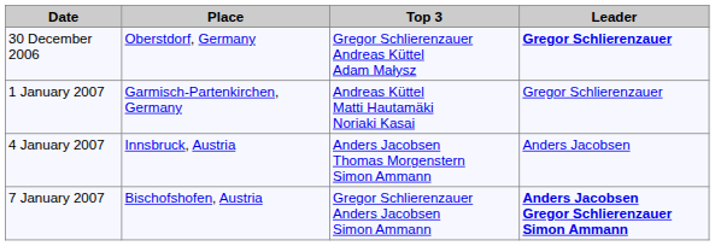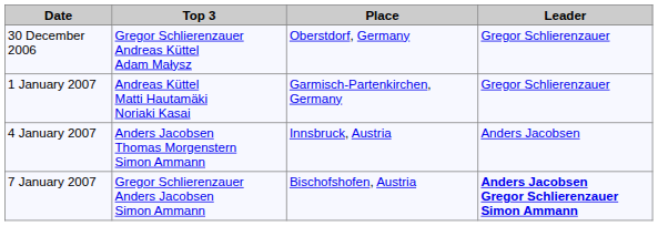 <table bgcolor="#f7f8ff" cellpadding="3" cellspacing="0" border="1" style="font-size: 95%; border: gray solid 1px; border-collapse: collapse;">
 <tr bgcolor="#CCCCCC">
 <td align="center" width="120"><strong>Date</strong></td>
+<td align="center" width="200"><strong>Top 3</strong></td>
 <td align="center" width="220"><strong>Place</strong></td>
-<td align="center" width="200"><strong>Top 3</strong></td>
 <td align="center" width="200"><strong>Leader</strong></td>
 </tr>
 <tr align="left" valign="top">
 <td>30 December 2006</td>
+<td> <a href='#'>Gregor Schlierenzauer</a><br>  <a href='#'>Andreas Küttel</a><br>  <a href='#'>Adam Małysz</a></td>
 <td> <a href='#'>Oberstdorf</a>, <a href='#'>Germany</a></td>
-<td> <a href='#'>Gregor Schlierenzauer</a><br>  <a href='#'>Andreas Küttel</a><br>  <a href='#'>Adam Małysz</a></td>
-<td><strong> <a href='#'>Gregor Schlierenzauer</a></strong></td>
+<td> <a href='#'>Gregor Schlierenzauer</a></td>
 </tr>
 <tr align="left" valign="top">
 <td>1 January 2007</td>
+<td> <a href='#'>Andreas Küttel</a><br>  <a href='#'>Matti Hautamäki</a><br>  <a href='#'>Noriaki Kasai</a></td>
 <td> <a href='#'>Garmisch-Partenkirchen</a>, <a href='#'>Germany</a></td>
-<td> <a href='#'>Andreas Küttel</a><br>  <a href='#'>Matti Hautamäki</a><br>  <a href='#'>Noriaki Kasai</a></td>
 <td> <a href='#'>Gregor Schlierenzauer</a></td>
 </tr>
 <tr align="left" valign="top">
 <td>4 January 2007</td>
+<td> <a href='#'>Anders Jacobsen</a><br>  <a href='#'>Thomas Morgenstern</a><br>  <a href='#'>Simon Ammann</a></td>
 <td> <a href='#'>Innsbruck</a>, <a href='#'>Austria</a></td>
-<td> <a href='#'>Anders Jacobsen</a><br>  <a href='#'>Thomas Morgenstern</a><br>  <a href='#'>Simon Ammann</a></td>
 <td> <a href='#'>Anders Jacobsen</a></td>
 </tr>
 <tr align="left" valign="top">
 <td>7 January 2007</td>
+<td> <a href='#'>Gregor Schlierenzauer</a><br> <a href='#'>Anders Jacobsen</a><br> <a href='#'>Simon Ammann</a></td>
 <td> <a href='#'>Bischofshofen</a>, <a href='#'>Austria</a></td>
-<td> <a href='#'>Gregor Schlierenzauer</a><br> <a href='#'>Anders Jacobsen</a><br> <a href='#'>Simon Ammann</a></td>
 <td><strong> <a href='#'>Anders Jacobsen</a><br> <a href='#'>Gregor Schlierenzauer</a><br> <a href='#'>Simon Ammann</a></strong></td>
 </tr>
 </table>
